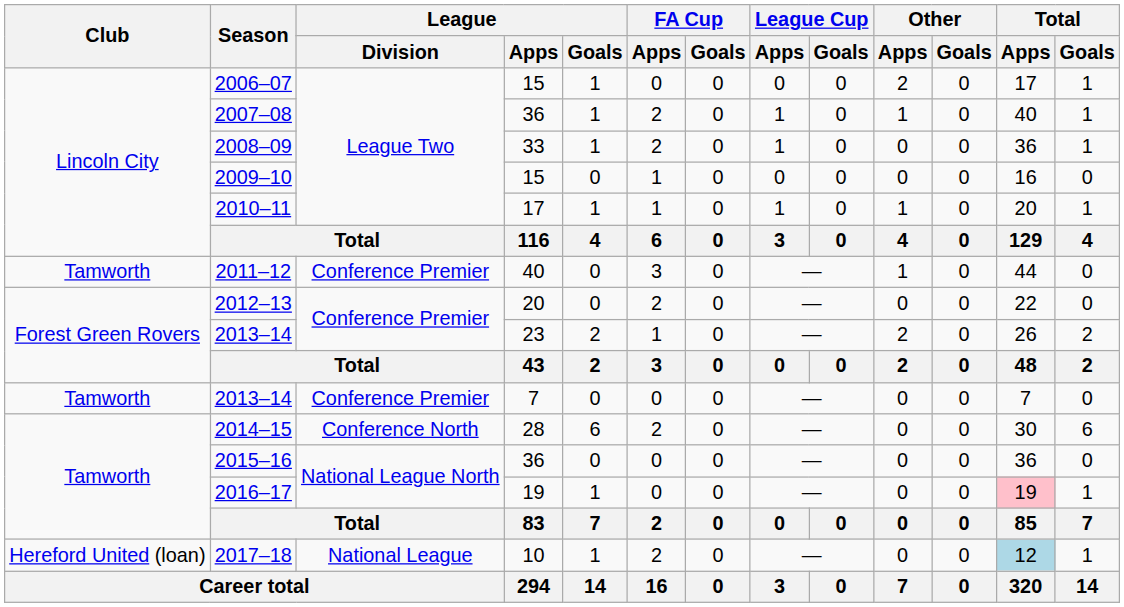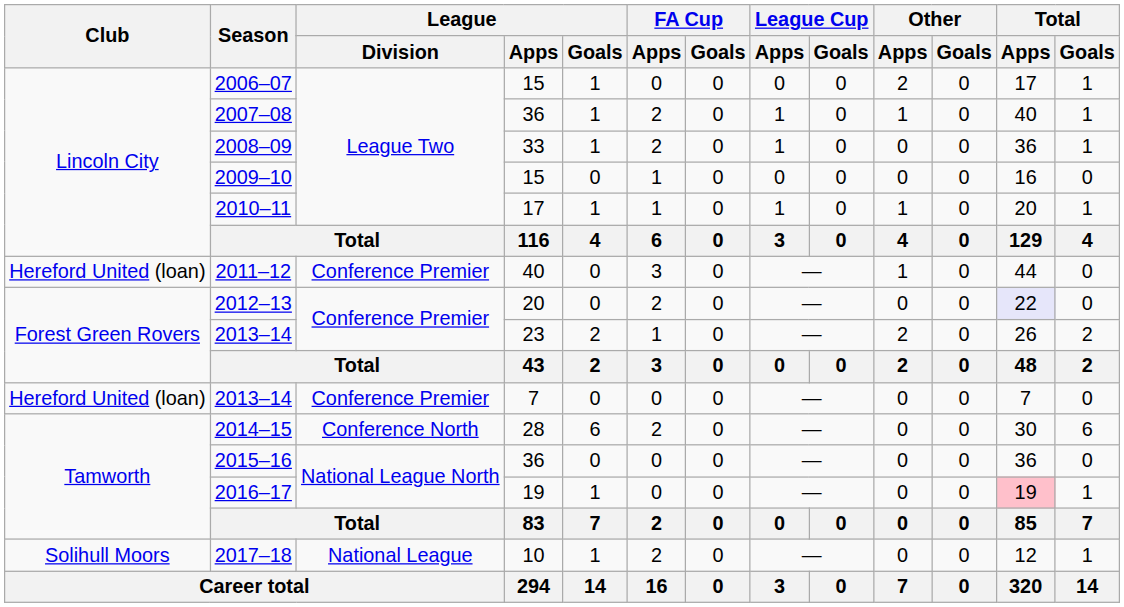 <table class="wikitable" style="text-align:center">
 <tr>
 <th rowspan="2">Club</th>
 <th rowspan="2">Season</th>
 <th colspan="3">League</th>
 <th colspan="2"><a href='#'>FA Cup</a></th>
 <th colspan="2"><a href='#'>League Cup</a></th>
 <th colspan="2">Other</th>
 <th colspan="2">Total</th>
 </tr>
 <tr>
 <th>Division</th>
 <th>Apps</th>
 <th>Goals</th>
 <th>Apps</th>
 <th>Goals</th>
 <th>Apps</th>
 <th>Goals</th>
 <th>Apps</th>
 <th>Goals</th>
 <th>Apps</th>
 <th>Goals</th>
 </tr>
 <tr>
 <td rowspan="6"><a href='#'>Lincoln City</a></td>
 <td><a href='#'>2006–07</a></td>
 <td rowspan="5"><a href='#'>League Two</a></td>
 <td>15</td>
 <td>1</td>
 <td>0</td>
 <td>0</td>
 <td>0</td>
 <td>0</td>
 <td>2</td>
 <td>0</td>
 <td>17</td>
 <td>1</td>
 </tr>
 <tr>
 <td><a href='#'>2007–08</a></td>
 <td>36</td>
 <td>1</td>
 <td>2</td>
 <td>0</td>
 <td>1</td>
 <td>0</td>
 <td>1</td>
 <td>0</td>
 <td>40</td>
 <td>1</td>
 </tr>
 <tr>
 <td><a href='#'>2008–09</a></td>
 <td>33</td>
 <td>1</td>
 <td>2</td>
 <td>0</td>
 <td>1</td>
 <td>0</td>
 <td>0</td>
 <td>0</td>
 <td>36</td>
 <td>1</td>
 </tr>
 <tr>
 <td><a href='#'>2009–10</a></td>
 <td>15</td>
 <td>0</td>
 <td>1</td>
 <td>0</td>
 <td>0</td>
 <td>0</td>
 <td>0</td>
 <td>0</td>
 <td>16</td>
 <td>0</td>
 </tr>
 <tr>
 <td><a href='#'>2010–11</a></td>
 <td>17</td>
 <td>1</td>
 <td>1</td>
 <td>0</td>
 <td>1</td>
 <td>0</td>
 <td>1</td>
 <td>0</td>
 <td>20</td>
 <td>1</td>
 </tr>
 <tr>
 <th colspan="2">Total</th>
 <th>116</th>
 <th>4</th>
 <th>6</th>
 <th>0</th>
 <th>3</th>
 <th>0</th>
 <th>4</th>
 <th>0</th>
 <th>129</th>
 <th>4</th>
 </tr>
 <tr>
-<td><a href='#'>Tamworth</a></td>
+<td><a href='#'>Hereford United</a> (loan)</td>
 <td><a href='#'>2011–12</a></td>
 <td><a href='#'>Conference Premier</a></td>
 <td>40</td>
 <td>0</td>
 <td>3</td>
 <td>0</td>
 <td colspan="2">—</td>
 <td>1</td>
 <td>0</td>
 <td>44</td>
 <td>0</td>
 </tr>
 <tr>
 <td rowspan="3"><a href='#'>Forest Green Rovers</a></td>
 <td><a href='#'>2012–13</a></td>
 <td rowspan="2"><a href='#'>Conference Premier</a></td>
 <td>20</td>
 <td>0</td>
 <td>2</td>
 <td>0</td>
 <td colspan="2">—</td>
 <td>0</td>
 <td>0</td>
-<td>22</td>
+<td style="background: lavender;">22</td>
 <td>0</td>
 </tr>
 <tr>
 <td><a href='#'>2013–14</a></td>
 <td>23</td>
 <td>2</td>
 <td>1</td>
 <td>0</td>
 <td colspan="2">—</td>
 <td>2</td>
 <td>0</td>
 <td>26</td>
 <td>2</td>
 </tr>
 <tr>
 <th colspan="2">Total</th>
 <th>43</th>
 <th>2</th>
 <th>3</th>
 <th>0</th>
 <th>0</th>
 <th>0</th>
 <th>2</th>
 <th>0</th>
 <th>48</th>
 <th>2</th>
 </tr>
 <tr>
-<td><a href='#'>Tamworth</a></td>
+<td><a href='#'>Hereford United</a> (loan)</td>
 <td><a href='#'>2013–14</a></td>
 <td><a href='#'>Conference Premier</a></td>
 <td>7</td>
 <td>0</td>
 <td>0</td>
 <td>0</td>
 <td colspan="2">—</td>
 <td>0</td>
 <td>0</td>
 <td>7</td>
 <td>0</td>
 </tr>
 <tr>
 <td rowspan="4"><a href='#'>Tamworth</a></td>
 <td><a href='#'>2014–15</a></td>
 <td><a href='#'>Conference North</a></td>
 <td>28</td>
 <td>6</td>
 <td>2</td>
 <td>0</td>
 <td colspan="2">—</td>
 <td>0</td>
 <td>0</td>
 <td>30</td>
 <td>6</td>
 </tr>
 <tr>
 <td><a href='#'>2015–16</a></td>
 <td rowspan="2"><a href='#'>National League North</a></td>
 <td>36</td>
 <td>0</td>
 <td>0</td>
 <td>0</td>
 <td colspan="2">—</td>
 <td>0</td>
 <td>0</td>
 <td>36</td>
 <td>0</td>
 </tr>
 <tr>
 <td><a href='#'>2016–17</a></td>
 <td>19</td>
 <td>1</td>
 <td>0</td>
 <td>0</td>
 <td colspan="2">—</td>
 <td>0</td>
 <td>0</td>
 <td style="background: pink;">19</td>
 <td>1</td>
 </tr>
 <tr>
 <th colspan="2">Total</th>
 <th>83</th>
 <th>7</th>
 <th>2</th>
 <th>0</th>
 <th>0</th>
 <th>0</th>
 <th>0</th>
 <th>0</th>
 <th>85</th>
 <th>7</th>
 </tr>
 <tr>
-<td><a href='#'>Hereford United</a> (loan)</td>
+<td><a href='#'>Solihull Moors</a></td>
 <td><a href='#'>2017–18</a></td>
 <td><a href='#'>National League</a></td>
 <td>10</td>
 <td>1</td>
 <td>2</td>
 <td>0</td>
 <td colspan="2">—</td>
 <td>0</td>
 <td>0</td>
-<td style="background: lightblue;">12</td>
+<td>12</td>
 <td>1</td>
 </tr>
 <tr>
 <th colspan="3">Career total</th>
 <th>294</th>
 <th>14</th>
 <th>16</th>
 <th>0</th>
 <th>3</th>
 <th>0</th>
 <th>7</th>
 <th>0</th>
 <th>320</th>
 <th>14</th>
 </tr>
 </table>
